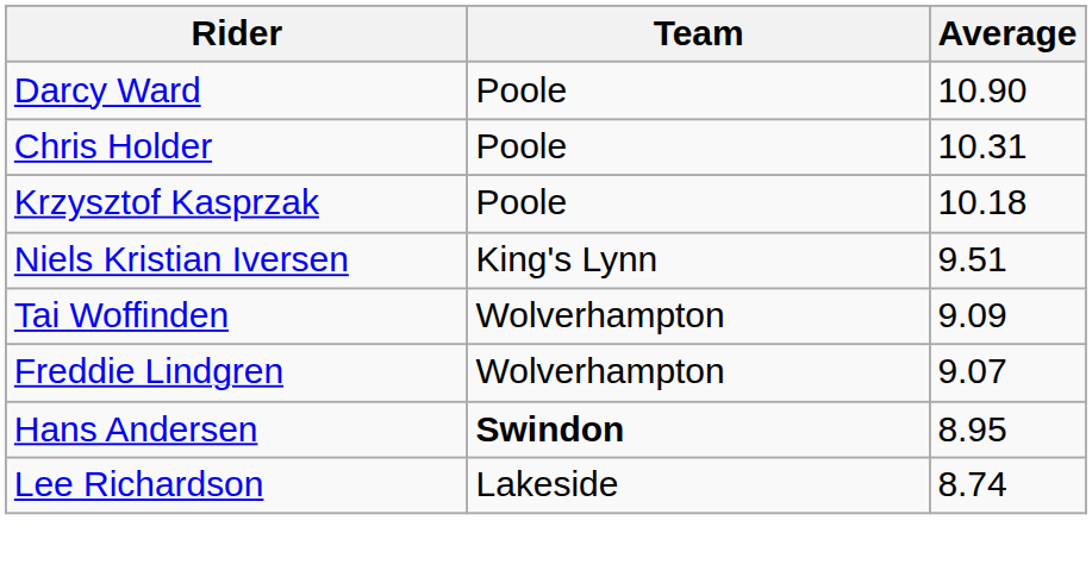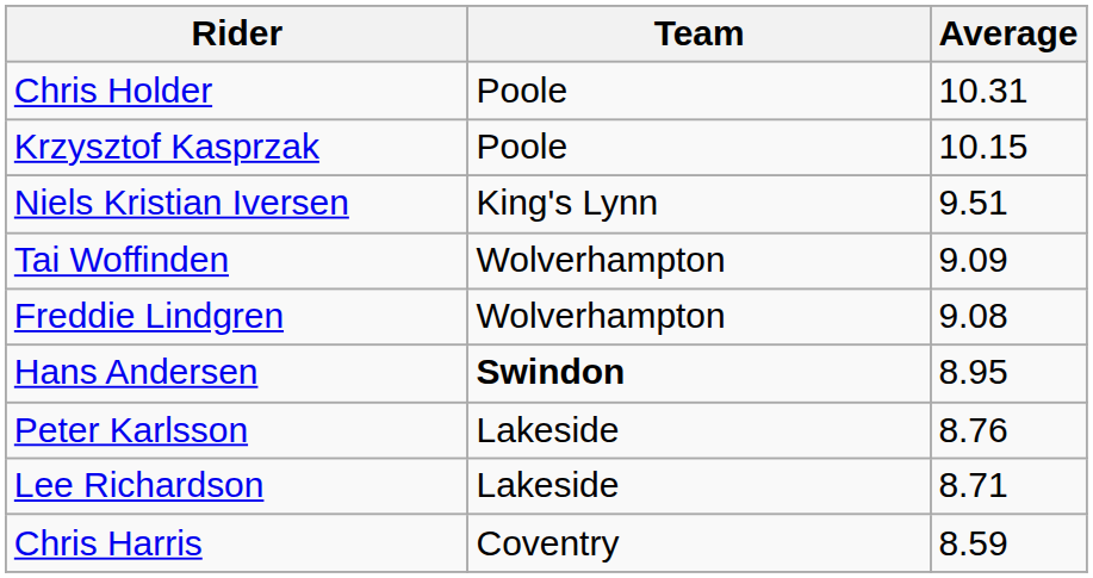 <table class="wikitable" style="font-size: 100%">
 <tr>
 <th width=200>Rider</th>
 <th width=200>Team</th>
 <th width=40>Average</th>
-</tr>
-<tr>
-<td align="left"> <a href='#'>Darcy Ward</a></td>
-<td>Poole</td>
-<td>10.90</td>
 </tr>
 <tr>
 <td align="left"> <a href='#'>Chris Holder</a></td>
 <td>Poole</td>
 <td>10.31</td>
 </tr>
 <tr>
 <td align="left"> <a href='#'>Krzysztof Kasprzak</a></td>
 <td>Poole</td>
-<td>10.18</td>
+<td>10.15</td>
 </tr>
 <tr>
 <td align="left"> <a href='#'>Niels Kristian Iversen</a></td>
 <td>King's Lynn</td>
 <td>9.51</td>
 </tr>
 <tr>
 <td align="left"> <a href='#'>Tai Woffinden</a></td>
 <td>Wolverhampton</td>
 <td>9.09</td>
 </tr>
 <tr>
 <td align="left"> <a href='#'>Freddie Lindgren</a></td>
 <td>Wolverhampton</td>
-<td>9.07</td>
+<td>9.08</td>
 </tr>
 <tr>
 <td align="left"> <a href='#'>Hans Andersen</a></td>
 <td><strong>Swindon</strong></td>
 <td>8.95</td>
 </tr>
 <tr>
+<td align="left"> <a href='#'>Peter Karlsson</a></td>
+<td>Lakeside</td>
+<td>8.76</td>
+</tr>
+<tr>
 <td align="left"> <a href='#'>Lee Richardson</a></td>
 <td>Lakeside</td>
-<td>8.74</td>
+<td>8.71</td>
+</tr>
+<tr>
+<td align="left"> <a href='#'>Chris Harris</a></td>
+<td>Coventry</td>
+<td>8.59</td>
 </tr>
 </table>
